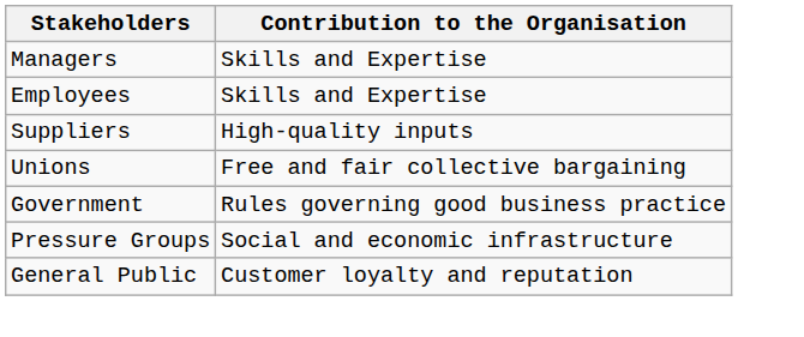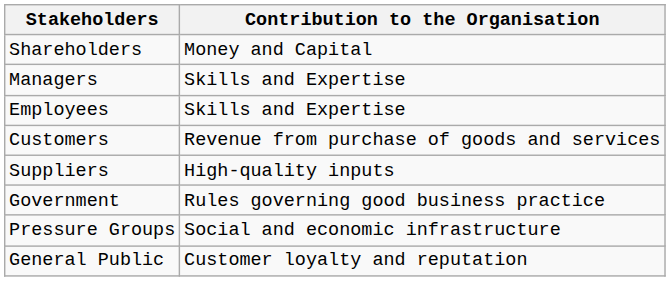 <table class="wikitable">
 <tr>
 <th>Stakeholders</th>
 <th>Contribution to the Organisation</th>
+</tr>
+<tr>
+<td>Shareholders</td>
+<td>Money and Capital</td>
 </tr>
 <tr>
 <td>Managers</td>
 <td>Skills and Expertise</td>
 </tr>
 <tr>
 <td>Employees</td>
 <td>Skills and Expertise</td>
 </tr>
 <tr>
+<td>Customers</td>
+<td>Revenue from purchase of goods and services</td>
+</tr>
+<tr>
 <td>Suppliers</td>
 <td>High-quality inputs</td>
-</tr>
-<tr>
-<td>Unions</td>
-<td>Free and fair collective bargaining</td>
 </tr>
 <tr>
 <td>Government</td>
 <td>Rules governing good business practice</td>
 </tr>
 <tr>
 <td>Pressure Groups</td>
 <td>Social and economic infrastructure</td>
 </tr>
 <tr>
 <td>General Public</td>
 <td>Customer loyalty and reputation</td>
 </tr>
 </table>
